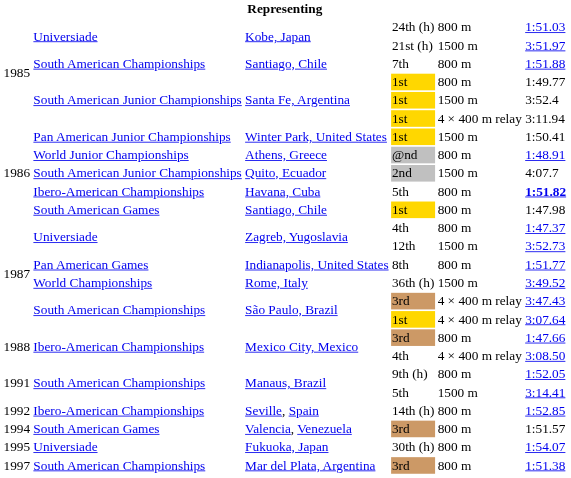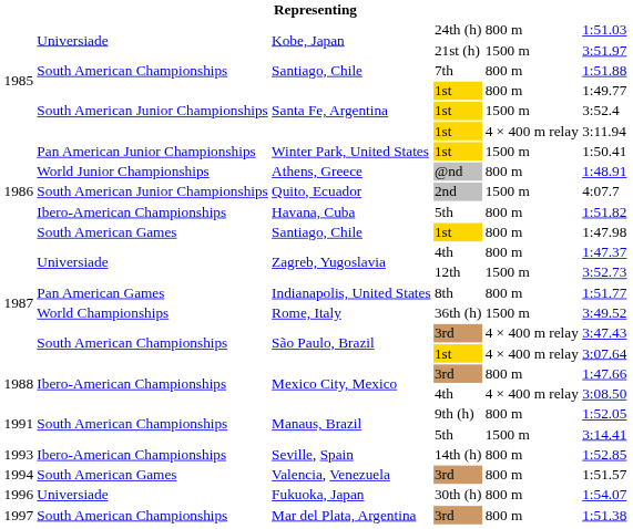 <table>
 <tr>
 <th colspan="6">Representing </th>
 </tr>
 <tr>
 <td rowspan=6>1985</td>
 <td rowspan=2><a href='#'>Universiade</a></td>
 <td rowspan=2><a href='#'>Kobe, Japan</a></td>
 <td>24th (h)</td>
 <td>800 m</td>
 <td><a href='#'>1:51.03</a></td>
 </tr>
 <tr>
 <td>21st (h)</td>
 <td>1500 m</td>
 <td><a href='#'>3:51.97</a></td>
 </tr>
 <tr>
 <td><a href='#'>South American Championships</a></td>
 <td><a href='#'>Santiago, Chile</a></td>
 <td>7th</td>
 <td>800 m</td>
 <td><a href='#'>1:51.88</a></td>
 </tr>
 <tr>
 <td rowspan=3><a href='#'>South American Junior Championships</a></td>
 <td rowspan=3><a href='#'>Santa Fe, Argentina</a></td>
 <td bgcolor=gold>1st</td>
 <td>800 m</td>
 <td>1:49.77</td>
 </tr>
 <tr>
 <td bgcolor=gold>1st</td>
 <td>1500 m</td>
 <td>3:52.4</td>
 </tr>
 <tr>
 <td bgcolor=gold>1st</td>
 <td>4 × 400 m relay</td>
 <td>3:11.94</td>
 </tr>
 <tr>
 <td rowspan=5>1986</td>
 <td><a href='#'>Pan American Junior Championships</a></td>
 <td><a href='#'>Winter Park, United States</a></td>
 <td bgcolor=gold>1st</td>
 <td>1500 m</td>
 <td>1:50.41</td>
 </tr>
 <tr>
 <td><a href='#'>World Junior Championships</a></td>
 <td><a href='#'>Athens, Greece</a></td>
 <td bgcolor=silver>@nd</td>
 <td>800 m</td>
 <td><a href='#'>1:48.91</a></td>
 </tr>
 <tr>
 <td><a href='#'>South American Junior Championships</a></td>
 <td><a href='#'>Quito, Ecuador</a></td>
 <td bgcolor=silver>2nd</td>
 <td>1500 m</td>
 <td>4:07.7</td>
 </tr>
 <tr>
 <td><a href='#'>Ibero-American Championships</a></td>
 <td><a href='#'>Havana, Cuba</a></td>
 <td>5th</td>
 <td>800 m</td>
-<td><strong><a href='#'>1:51.82</a></strong></td>
+<td><a href='#'>1:51.82</a></td>
 </tr>
 <tr>
 <td><a href='#'>South American Games</a></td>
 <td><a href='#'>Santiago, Chile</a></td>
 <td bgcolor=gold>1st</td>
 <td>800 m</td>
 <td>1:47.98</td>
 </tr>
 <tr>
 <td rowspan=6>1987</td>
 <td rowspan=2><a href='#'>Universiade</a></td>
 <td rowspan=2><a href='#'>Zagreb, Yugoslavia</a></td>
 <td>4th</td>
 <td>800 m</td>
 <td><a href='#'>1:47.37</a></td>
 </tr>
 <tr>
 <td>12th</td>
 <td>1500 m</td>
 <td><a href='#'>3:52.73</a></td>
 </tr>
 <tr>
 <td><a href='#'>Pan American Games</a></td>
 <td><a href='#'>Indianapolis, United States</a></td>
 <td>8th</td>
 <td>800 m</td>
 <td><a href='#'>1:51.77</a></td>
 </tr>
 <tr>
 <td><a href='#'>World Championships</a></td>
 <td><a href='#'>Rome, Italy</a></td>
 <td>36th (h)</td>
 <td>1500 m</td>
 <td><a href='#'>3:49.52</a></td>
 </tr>
 <tr>
 <td rowspan=2><a href='#'>South American Championships</a></td>
 <td rowspan=2><a href='#'>São Paulo, Brazil</a></td>
 <td bgcolor=cc9966>3rd</td>
 <td>4 × 400 m relay</td>
 <td><a href='#'>3:47.43</a></td>
 </tr>
 <tr>
 <td bgcolor=gold>1st</td>
 <td>4 × 400 m relay</td>
 <td><a href='#'>3:07.64</a></td>
 </tr>
 <tr>
 <td rowspan=2>1988</td>
 <td rowspan=2><a href='#'>Ibero-American Championships</a></td>
 <td rowspan=2><a href='#'>Mexico City, Mexico</a></td>
 <td bgcolor=cc9966>3rd</td>
 <td>800 m</td>
 <td><a href='#'>1:47.66</a></td>
 </tr>
 <tr>
 <td>4th</td>
 <td>4 × 400 m relay</td>
 <td><a href='#'>3:08.50</a></td>
 </tr>
 <tr>
 <td rowspan=2>1991</td>
 <td rowspan=2><a href='#'>South American Championships</a></td>
 <td rowspan=2><a href='#'>Manaus, Brazil</a></td>
 <td>9th (h)</td>
 <td>800 m</td>
 <td><a href='#'>1:52.05</a></td>
 </tr>
 <tr>
 <td>5th</td>
 <td>1500 m</td>
 <td><a href='#'>3:14.41</a></td>
 </tr>
 <tr>
-<td>1992</td>
+<td>1993</td>
 <td><a href='#'>Ibero-American Championships</a></td>
 <td><a href='#'>Seville</a>, <a href='#'>Spain</a></td>
 <td>14th (h)</td>
 <td>800 m</td>
 <td><a href='#'>1:52.85</a></td>
 </tr>
 <tr>
 <td>1994</td>
 <td><a href='#'>South American Games</a></td>
 <td><a href='#'>Valencia</a>, <a href='#'>Venezuela</a></td>
 <td bgcolor=cc9966>3rd</td>
 <td>800 m</td>
 <td>1:51.57</td>
 </tr>
 <tr>
-<td>1995</td>
+<td>1996</td>
 <td><a href='#'>Universiade</a></td>
 <td><a href='#'>Fukuoka, Japan</a></td>
 <td>30th (h)</td>
 <td>800 m</td>
 <td><a href='#'>1:54.07</a></td>
 </tr>
 <tr>
 <td>1997</td>
 <td><a href='#'>South American Championships</a></td>
 <td><a href='#'>Mar del Plata, Argentina</a></td>
 <td bgcolor=cc9966>3rd</td>
 <td>800 m</td>
 <td><a href='#'>1:51.38</a></td>
 </tr>
 </table>
